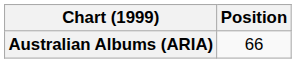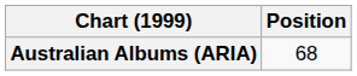 <table class="wikitable plainrowheaders" style="text-align:center;">
 <tr>
 <th scope="col">Chart (1999)</th>
 <th scope="col">Position</th>
 </tr>
 <tr>
 <th scope="row">Australian Albums (ARIA)</th>
-<td>66</td>
+<td>68</td>
 </tr>
 </table>
